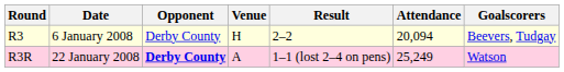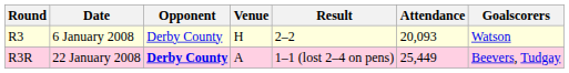 <table class="wikitable">
 <tr>
 <th>Round</th>
 <th>Date</th>
 <th>Opponent</th>
 <th>Venue</th>
 <th>Result</th>
 <th>Attendance</th>
 <th>Goalscorers</th>
 </tr>
 <tr style="background-color: #ffffdd;">
 <td>R3</td>
 <td>6 January 2008</td>
 <td><a href='#'>Derby County</a></td>
 <td>H</td>
 <td>2–2</td>
-<td>20,094</td>
-<td><a href='#'>Beevers</a>, <a href='#'>Tudgay</a></td>
+<td>20,093</td>
+<td><a href='#'>Watson</a></td>
 </tr>
 <tr style="background-color: #ffd0e3;">
 <td>R3R</td>
 <td>22 January 2008</td>
 <td><strong><a href='#'>Derby County</a></strong></td>
 <td>A</td>
 <td>1–1 (lost 2–4 on pens)</td>
-<td>25,249</td>
-<td><a href='#'>Watson</a></td>
+<td>25,449</td>
+<td><a href='#'>Beevers</a>, <a href='#'>Tudgay</a></td>
 </tr>
 </table>
